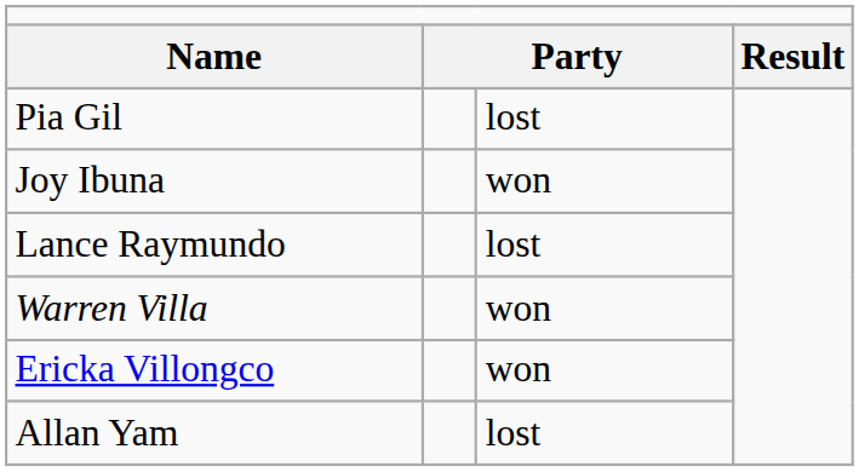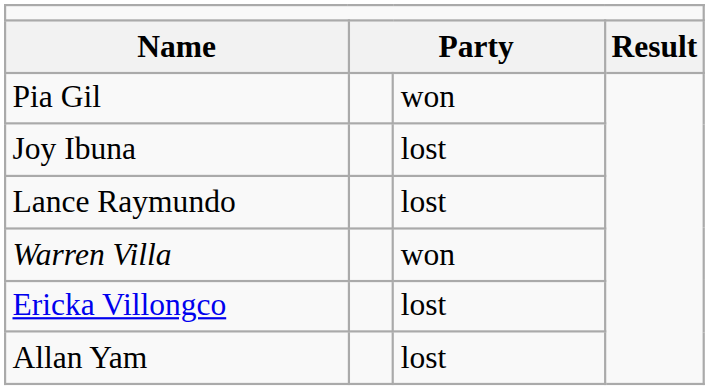 <table class=wikitable style="font-size:90%">
 <tr>
 <td colspan=4 bgcolor=></td>
 </tr>
 <tr>
 <th width=150px>Name</th>
 <th colspan=2 width=110px>Party</th>
 <th>Result</th>
 </tr>
 <tr>
 <td>Pia Gil</td>
 <td></td>
-<td>lost</td>
+<td>won</td>
 </tr>
 <tr>
 <td>Joy Ibuna</td>
 <td></td>
-<td>won</td>
+<td>lost</td>
 </tr>
 <tr>
 <td>Lance Raymundo</td>
 <td></td>
 <td>lost</td>
 </tr>
 <tr>
 <td><em>Warren Villa</em></td>
 <td></td>
 <td>won</td>
 </tr>
 <tr>
 <td><a href='#'>Ericka Villongco</a></td>
 <td></td>
-<td>won</td>
+<td>lost</td>
 </tr>
 <tr>
 <td>Allan Yam</td>
 <td></td>
 <td>lost</td>
 </tr>
 </table>
